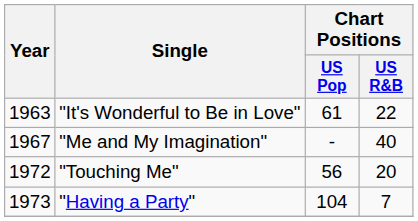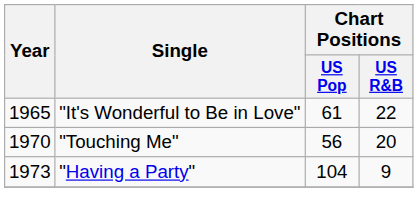 <table class="wikitable" style="text-align:center;">
 <tr>
 <th rowspan="2">Year</th>
 <th rowspan="2">Single</th>
 <th colspan="2">Chart Positions</th>
 </tr>
 <tr style="font-size:smaller;">
 <th width="40"><a href='#'>US Pop</a></th>
 <th width="40"><a href='#'>US<br>R&B</a></th>
 </tr>
 <tr>
-<td rowspan="1">1963</td>
+<td rowspan="1">1965</td>
 <td align="left">"It's Wonderful to Be in Love"</td>
 <td>61</td>
 <td>22</td>
 </tr>
 <tr>
-<td rowspan="1">1967</td>
-<td align="left">"Me and My Imagination"</td>
-<td>-</td>
-<td>40</td>
-</tr>
-<tr>
-<td rowspan="1">1972</td>
+<td rowspan="1">1970</td>
 <td align="left">"Touching Me"</td>
 <td>56</td>
 <td>20</td>
 </tr>
 <tr>
 <td rowspan="1">1973</td>
 <td align="left">"<a href='#'>Having a Party</a>"</td>
 <td>104</td>
-<td>7</td>
+<td>9</td>
 </tr>
 <tr>
 </tr>
 </table>
